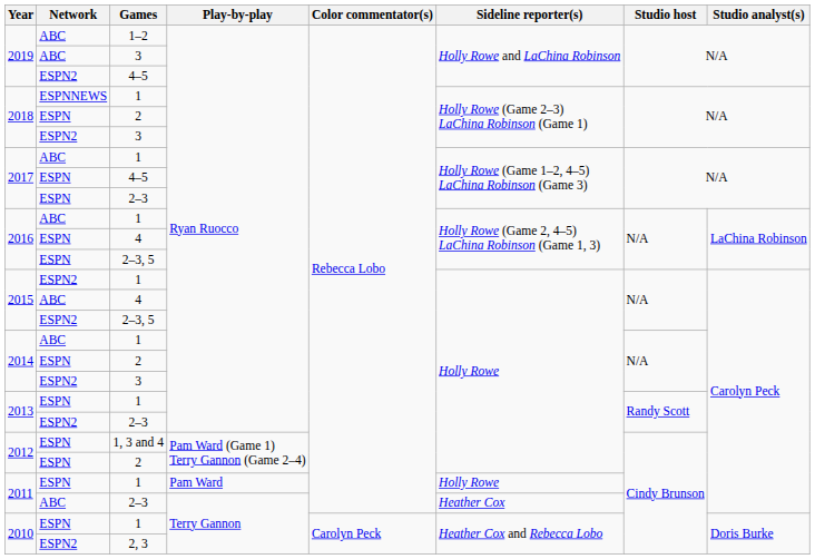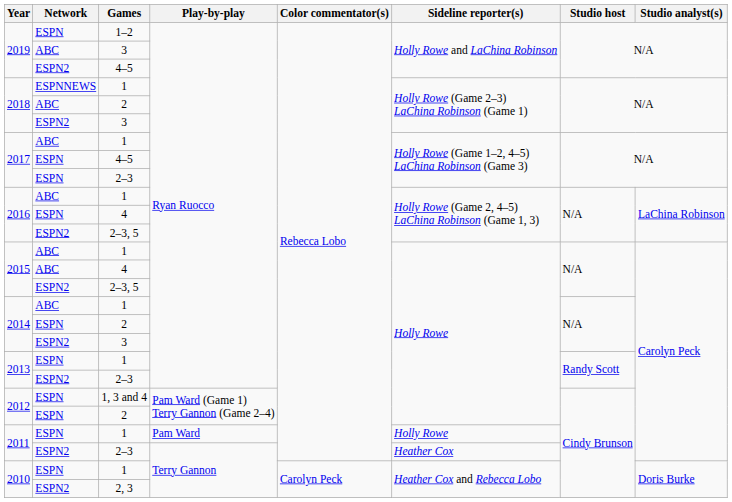 <table class=wikitable>
 <tr>
 <th>Year</th>
 <th>Network</th>
 <th>Games</th>
 <th>Play-by-play</th>
 <th>Color commentator(s)</th>
 <th>Sideline reporter(s)</th>
 <th>Studio host</th>
 <th>Studio analyst(s)</th>
 </tr>
 <tr>
 <td rowspan="3"><a href='#'>2019</a></td>
-<td><a href='#'>ABC</a></td>
+<td><a href='#'>ESPN</a></td>
 <td align="center">1–2</td>
 <td rowspan="20"><a href='#'>Ryan Ruocco</a></td>
 <td rowspan="24"><a href='#'>Rebecca Lobo</a></td>
 <td rowspan="3"><em><a href='#'>Holly Rowe</a></em> and <em><a href='#'>LaChina Robinson</a></em></td>
 <td rowspan="3" ! align="center" colspan="2">N/A</td>
 </tr>
 <tr>
 <td><a href='#'>ABC</a></td>
 <td align="center">3</td>
 </tr>
 <tr>
 <td><a href='#'>ESPN2</a></td>
 <td align="center">4–5</td>
 </tr>
 <tr>
 <td rowspan="3"><a href='#'>2018</a></td>
 <td><a href='#'>ESPNNEWS</a></td>
 <td align="center">1</td>
 <td rowspan="3"><em><a href='#'>Holly Rowe</a></em> (Game 2–3)<br><em><a href='#'>LaChina Robinson</a></em> (Game 1)</td>
 <td rowspan="3" ! align="center" colspan="2">N/A</td>
 </tr>
 <tr>
-<td><a href='#'>ESPN</a></td>
+<td><a href='#'>ABC</a></td>
 <td align="center">2</td>
 </tr>
 <tr>
 <td><a href='#'>ESPN2</a></td>
 <td align="center">3</td>
 </tr>
 <tr>
 <td rowspan="3"><a href='#'>2017</a></td>
 <td><a href='#'>ABC</a></td>
 <td align="center">1</td>
 <td rowspan="3"><em><a href='#'>Holly Rowe</a></em> (Game 1–2, 4–5)<br><em><a href='#'>LaChina Robinson</a></em> (Game 3)</td>
 <td rowspan="3" ! align="center" colspan="2">N/A</td>
 </tr>
 <tr>
 <td><a href='#'>ESPN</a></td>
 <td align="center">4–5</td>
 </tr>
 <tr>
 <td><a href='#'>ESPN</a></td>
 <td align="center">2–3</td>
 </tr>
 <tr>
 <td rowspan="3"><a href='#'>2016</a></td>
 <td><a href='#'>ABC</a></td>
 <td align="center">1</td>
 <td rowspan="3"><em><a href='#'>Holly Rowe</a></em> (Game 2, 4–5)<br><em><a href='#'>LaChina Robinson</a></em> (Game 1, 3)</td>
 <td rowspan="3">N/A</td>
 <td rowspan="3"><a href='#'>LaChina Robinson</a></td>
 </tr>
 <tr>
 <td><a href='#'>ESPN</a></td>
 <td align="center">4</td>
 </tr>
 <tr>
-<td><a href='#'>ESPN</a></td>
+<td><a href='#'>ESPN2</a></td>
 <td align="center">2–3, 5</td>
 </tr>
 <tr>
 <td rowspan="3"><a href='#'>2015</a></td>
-<td><a href='#'>ESPN2</a></td>
+<td><a href='#'>ABC</a></td>
 <td align="center">1</td>
 <td rowspan="10"><em><a href='#'>Holly Rowe</a></em></td>
 <td rowspan="3">N/A</td>
 <td rowspan="12"><a href='#'>Carolyn Peck</a></td>
 </tr>
 <tr>
 <td><a href='#'>ABC</a></td>
 <td align="center">4</td>
 </tr>
 <tr>
 <td><a href='#'>ESPN2</a></td>
 <td align="center">2–3, 5</td>
 </tr>
 <tr>
 <td rowspan="3"><a href='#'>2014</a></td>
 <td><a href='#'>ABC</a></td>
 <td align="center">1</td>
 <td rowspan="3">N/A</td>
 </tr>
 <tr>
 <td><a href='#'>ESPN</a></td>
 <td align="center">2</td>
 </tr>
 <tr>
 <td><a href='#'>ESPN2</a></td>
 <td align="center">3</td>
 </tr>
 <tr>
 <td rowspan="2"><a href='#'>2013</a></td>
 <td><a href='#'>ESPN</a></td>
 <td align="center">1</td>
 <td rowspan="2"><a href='#'>Randy Scott</a></td>
 </tr>
 <tr>
 <td><a href='#'>ESPN2</a></td>
 <td align="center">2–3</td>
 </tr>
 <tr>
 <td rowspan="2"><a href='#'>2012</a></td>
 <td><a href='#'>ESPN</a></td>
 <td align="center">1, 3 and 4</td>
 <td rowspan="2"><a href='#'>Pam Ward</a> (Game 1)<br><a href='#'>Terry Gannon</a> (Game 2–4)</td>
 <td rowspan="6"><a href='#'>Cindy Brunson</a></td>
 </tr>
 <tr>
 <td><a href='#'>ESPN</a></td>
 <td align="center">2</td>
 </tr>
 <tr>
 <td rowspan="2"><a href='#'>2011</a></td>
 <td><a href='#'>ESPN</a></td>
 <td align="center">1</td>
 <td><a href='#'>Pam Ward</a></td>
 <td><em><a href='#'>Holly Rowe</a></em></td>
 </tr>
 <tr>
-<td><a href='#'>ABC</a></td>
+<td><a href='#'>ESPN2</a></td>
 <td align="center">2–3</td>
 <td rowspan=3><a href='#'>Terry Gannon</a></td>
 <td><em><a href='#'>Heather Cox</a></em></td>
 </tr>
 <tr>
 <td rowspan="2"><a href='#'>2010</a></td>
 <td><a href='#'>ESPN</a></td>
 <td align="center">1</td>
 <td rowspan="2"><a href='#'>Carolyn Peck</a></td>
 <td rowspan="2"><em><a href='#'>Heather Cox</a></em> and <em><a href='#'>Rebecca Lobo</a></em></td>
 <td rowspan="2"><a href='#'>Doris Burke</a></td>
 </tr>
 <tr>
 <td><a href='#'>ESPN2</a></td>
 <td align="center">2, 3</td>
 </tr>
 </table>
